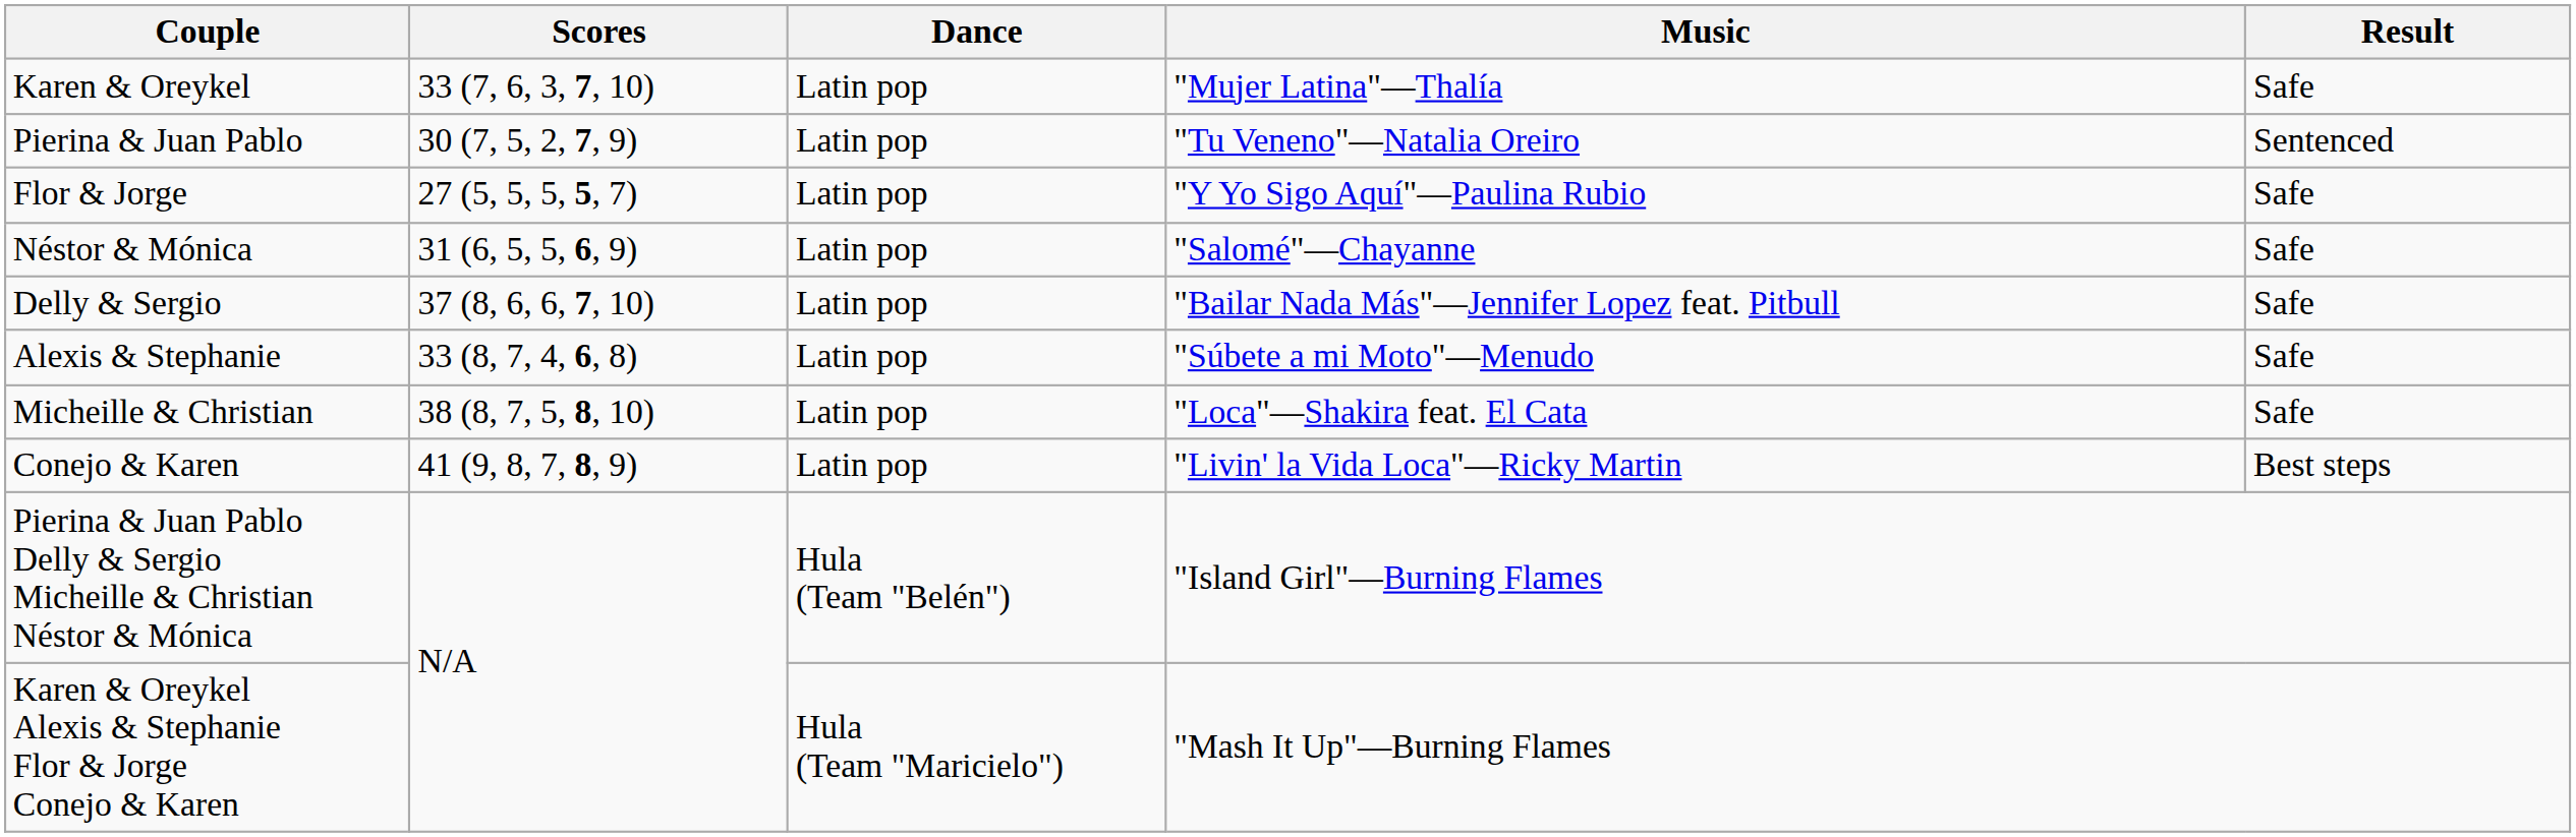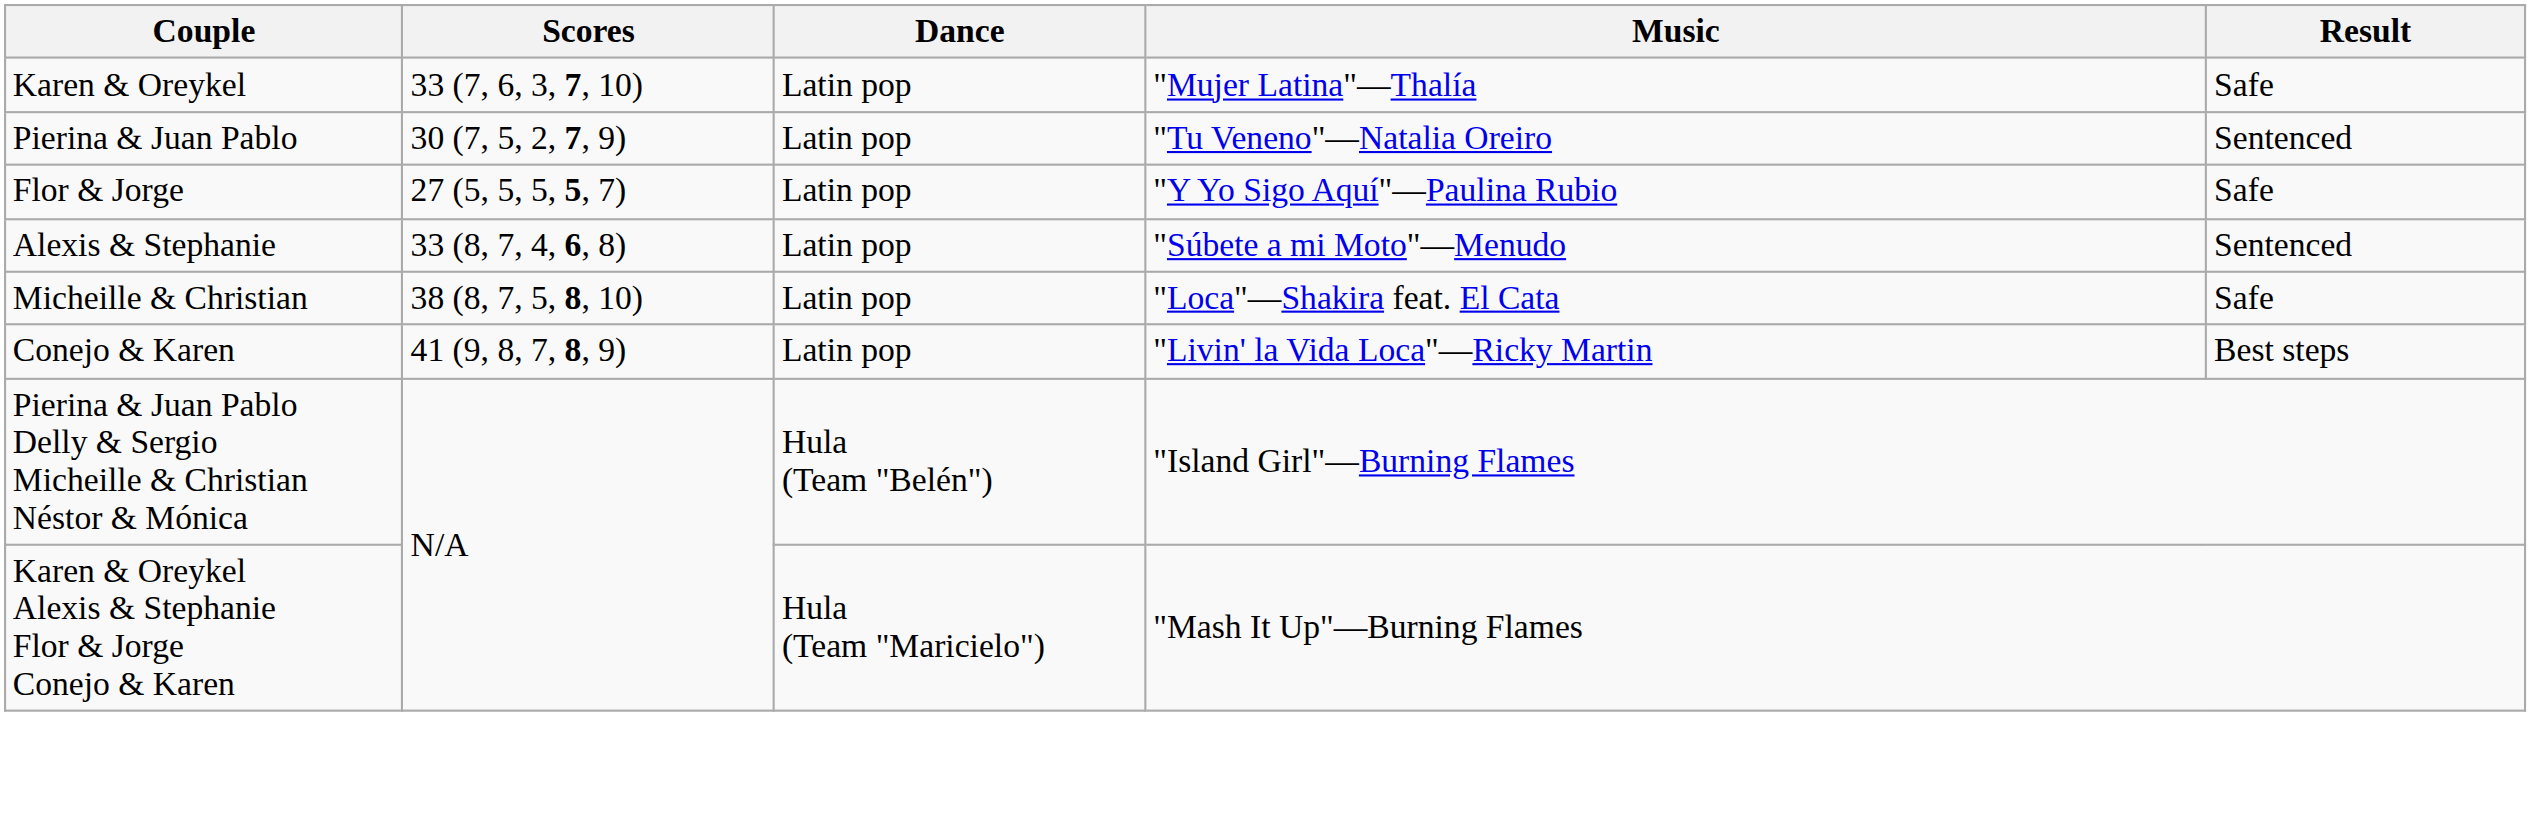 <table class="wikitable sortable" style="width:95%; white-space:nowrap">
 <tr>
 <th style="width:15%;">Couple</th>
 <th style="width:14%;">Scores</th>
 <th style="width:14%;">Dance</th>
 <th style="width:40%;">Music</th>
 <th style="width:12%;">Result</th>
 </tr>
 <tr>
 <td>Karen & Oreykel</td>
 <td>33 (7, 6, 3, <strong>7</strong>, 10)</td>
 <td>Latin pop</td>
 <td>"<a href='#'>Mujer Latina</a>"—<a href='#'>Thalía</a></td>
 <td>Safe</td>
 </tr>
 <tr>
 <td>Pierina & Juan Pablo</td>
 <td>30 (7, 5, 2, <strong>7</strong>, 9)</td>
 <td>Latin pop</td>
 <td>"<a href='#'>Tu Veneno</a>"—<a href='#'>Natalia Oreiro</a></td>
 <td>Sentenced</td>
 </tr>
 <tr>
 <td>Flor & Jorge</td>
 <td>27 (5, 5, 5, <strong>5</strong>, 7)</td>
 <td>Latin pop</td>
 <td>"<a href='#'>Y Yo Sigo Aquí</a>"—<a href='#'>Paulina Rubio</a></td>
 <td>Safe</td>
 </tr>
 <tr>
-<td>Néstor & Mónica</td>
-<td>31 (6, 5, 5, <strong>6</strong>, 9)</td>
-<td>Latin pop</td>
-<td>"<a href='#'>Salomé</a>"—<a href='#'>Chayanne</a></td>
-<td>Safe</td>
-</tr>
-<tr>
-<td>Delly & Sergio</td>
-<td>37 (8, 6, 6, <strong>7</strong>, 10)</td>
-<td>Latin pop</td>
-<td>"<a href='#'>Bailar Nada Más</a>"—<a href='#'>Jennifer Lopez</a> feat. <a href='#'>Pitbull</a></td>
-<td>Safe</td>
-</tr>
-<tr>
 <td>Alexis & Stephanie</td>
 <td>33 (8, 7, 4, <strong>6</strong>, 8)</td>
 <td>Latin pop</td>
 <td>"<a href='#'>Súbete a mi Moto</a>"—<a href='#'>Menudo</a></td>
-<td>Safe</td>
+<td>Sentenced</td>
 </tr>
 <tr>
 <td>Micheille & Christian</td>
 <td>38 (8, 7, 5, <strong>8</strong>, 10)</td>
 <td>Latin pop</td>
 <td>"<a href='#'>Loca</a>"—<a href='#'>Shakira</a> feat. <a href='#'>El Cata</a></td>
 <td>Safe</td>
 </tr>
 <tr>
 <td>Conejo & Karen</td>
 <td>41 (9, 8, 7, <strong>8</strong>, 9)</td>
 <td>Latin pop</td>
 <td>"<a href='#'>Livin' la Vida Loca</a>"—<a href='#'>Ricky Martin</a></td>
 <td>Best steps</td>
 </tr>
 <tr>
 <td>Pierina & Juan Pablo<br>Delly & Sergio<br>Micheille & Christian<br>Néstor & Mónica</td>
 <td rowspan=2>N/A</td>
 <td>Hula<br>(Team "Belén")</td>
 <td colspan="2">"Island Girl"—<a href='#'>Burning Flames</a></td>
 </tr>
 <tr>
 <td>Karen & Oreykel<br>Alexis & Stephanie<br>Flor & Jorge<br>Conejo & Karen</td>
 <td>Hula<br>(Team "Maricielo")</td>
 <td colspan="2">"Mash It Up"—Burning Flames</td>
 </tr>
 </table>
